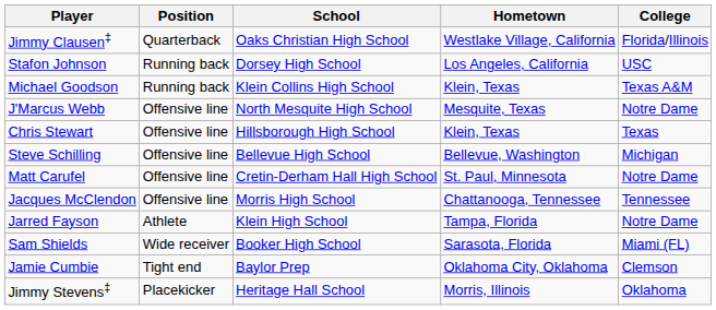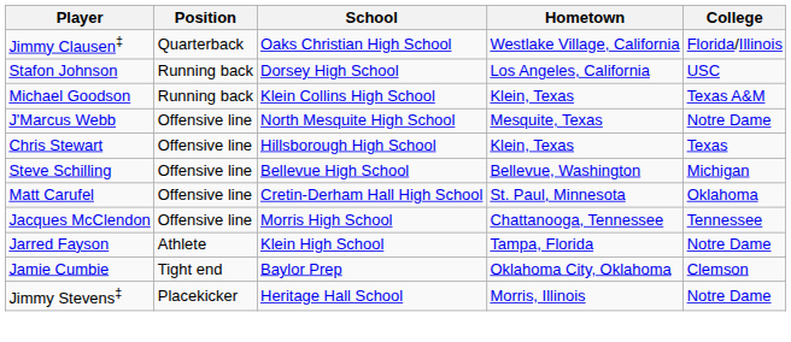 <table class="wikitable">
 <tr>
 <th>Player</th>
 <th>Position</th>
 <th>School</th>
 <th>Hometown</th>
 <th>College</th>
 </tr>
 <tr>
 <td><a href='#'>Jimmy Clausen</a><sup>‡</sup></td>
 <td>Quarterback</td>
 <td><a href='#'>Oaks Christian High School</a></td>
 <td><a href='#'>Westlake Village, California</a></td>
 <td><a href='#'>Florida</a>/<a href='#'>Illinois</a></td>
 </tr>
 <tr>
 <td><a href='#'>Stafon Johnson</a></td>
 <td>Running back</td>
 <td><a href='#'>Dorsey High School</a></td>
 <td><a href='#'>Los Angeles, California</a></td>
 <td><a href='#'>USC</a></td>
 </tr>
 <tr>
 <td><a href='#'>Michael Goodson</a></td>
 <td>Running back</td>
 <td><a href='#'>Klein Collins High School</a></td>
 <td><a href='#'>Klein, Texas</a></td>
 <td><a href='#'>Texas A&M</a></td>
 </tr>
 <tr>
 <td><a href='#'>J'Marcus Webb</a></td>
 <td>Offensive line</td>
 <td><a href='#'>North Mesquite High School</a></td>
 <td><a href='#'>Mesquite, Texas</a></td>
 <td><a href='#'>Notre Dame</a></td>
 </tr>
 <tr>
 <td><a href='#'>Chris Stewart</a></td>
 <td>Offensive line</td>
 <td><a href='#'>Hillsborough High School</a></td>
 <td><a href='#'>Klein, Texas</a></td>
 <td><a href='#'>Texas</a></td>
 </tr>
 <tr>
 <td><a href='#'>Steve Schilling</a></td>
 <td>Offensive line</td>
 <td><a href='#'>Bellevue High School</a></td>
 <td><a href='#'>Bellevue, Washington</a></td>
 <td><a href='#'>Michigan</a></td>
 </tr>
 <tr>
 <td><a href='#'>Matt Carufel</a></td>
 <td>Offensive line</td>
 <td><a href='#'>Cretin-Derham Hall High School</a></td>
 <td><a href='#'>St. Paul, Minnesota</a></td>
-<td><a href='#'>Notre Dame</a></td>
+<td><a href='#'>Oklahoma</a></td>
 </tr>
 <tr>
 <td><a href='#'>Jacques McClendon</a></td>
 <td>Offensive line</td>
 <td><a href='#'>Morris High School</a></td>
 <td><a href='#'>Chattanooga, Tennessee</a></td>
 <td><a href='#'>Tennessee</a></td>
 </tr>
 <tr>
 <td><a href='#'>Jarred Fayson</a></td>
 <td>Athlete</td>
 <td><a href='#'>Klein High School</a></td>
 <td><a href='#'>Tampa, Florida</a></td>
 <td><a href='#'>Notre Dame</a></td>
 </tr>
 <tr>
-<td><a href='#'>Sam Shields</a></td>
-<td>Wide receiver</td>
-<td><a href='#'>Booker High School</a></td>
-<td><a href='#'>Sarasota, Florida</a></td>
-<td><a href='#'>Miami (FL)</a></td>
-</tr>
-<tr>
 <td><a href='#'>Jamie Cumbie</a></td>
 <td>Tight end</td>
 <td><a href='#'>Baylor Prep</a></td>
 <td><a href='#'>Oklahoma City, Oklahoma</a></td>
 <td><a href='#'>Clemson</a></td>
 </tr>
 <tr>
 <td>Jimmy Stevens<sup>‡</sup></td>
 <td>Placekicker</td>
 <td><a href='#'>Heritage Hall School</a></td>
 <td><a href='#'>Morris, Illinois</a></td>
-<td><a href='#'>Oklahoma</a></td>
+<td><a href='#'>Notre Dame</a></td>
 </tr>
 </table>
